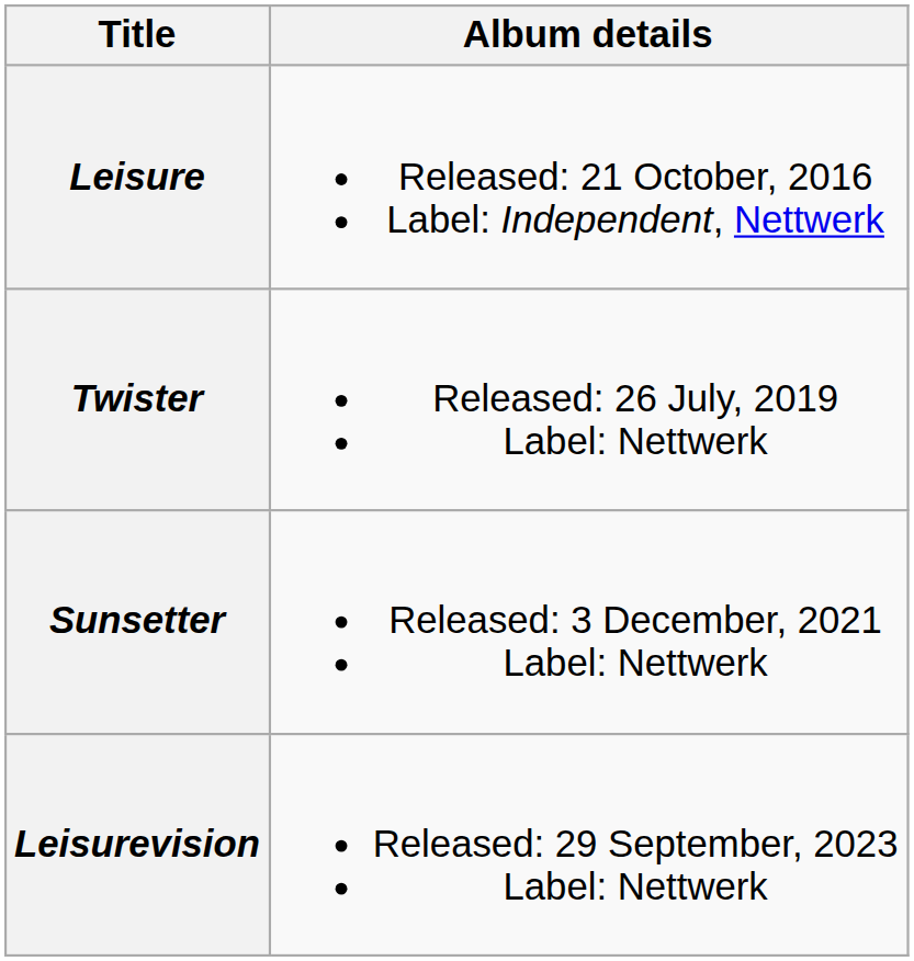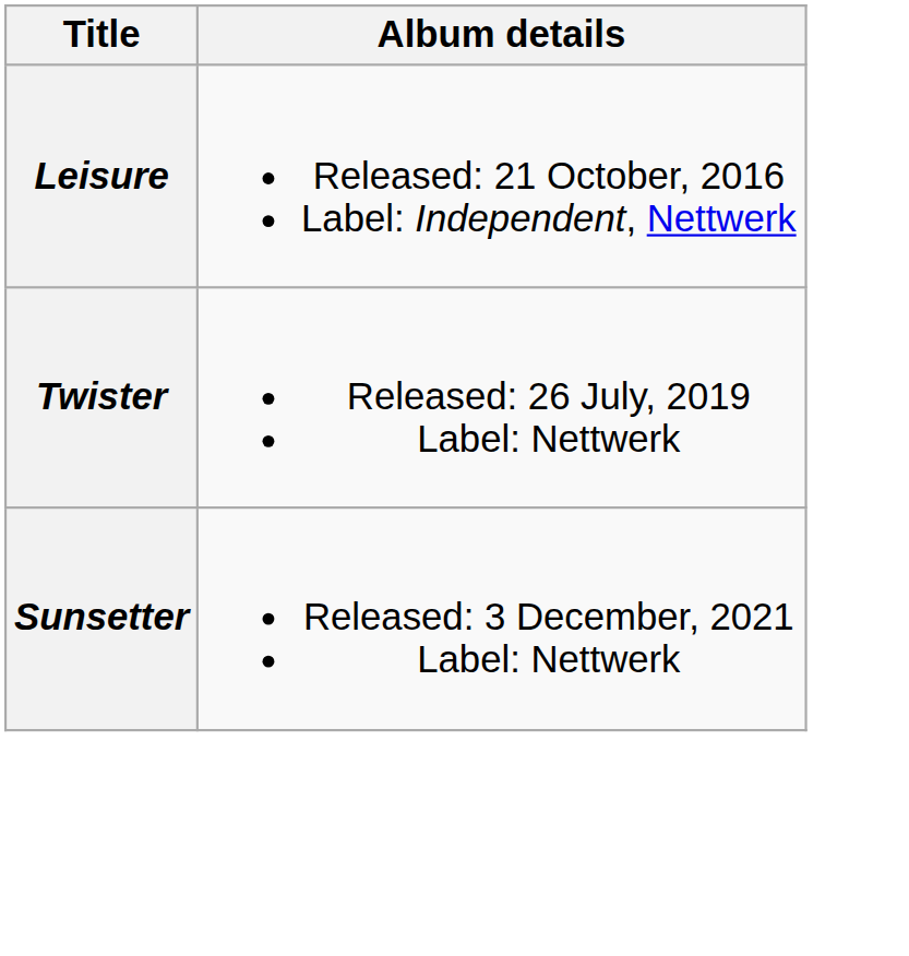 <table class="wikitable plainrowheaders" style="text-align:center;">
 <tr>
 <th rowspan="1">Title</th>
 <th rowspan="1">Album details</th>
 </tr>
 <tr>
 <th scope="row"><em>Leisure</em></th>
 <td><br><ul><li>Released: 21 October, 2016</li><li>Label: <em>Independent</em>, <a href='#'>Nettwerk</a></li></ul></td>
 </tr>
 <tr>
 <th scope="row"><em>Twister</em></th>
 <td><br><ul><li>Released: 26 July, 2019</li><li>Label: Nettwerk</li></ul></td>
 </tr>
 <tr>
 <th scope="row"><em>Sunsetter</em></th>
 <td><br><ul><li>Released: 3 December, 2021</li><li>Label: Nettwerk</li></ul></td>
 </tr>
-<tr>
-<th scope="row"><em>Leisurevision</em></th>
-<td><br><ul><li>Released: 29 September, 2023</li><li>Label: Nettwerk</li></ul></td>
-</tr>
 </table>
